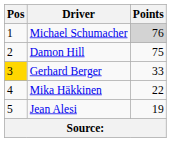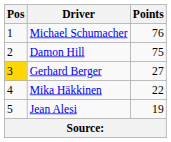 <table class="wikitable" style="font-size: 95%;">
 <tr>
 <th>Pos</th>
 <th>Driver</th>
 <th>Points</th>
 </tr>
 <tr>
 <td>1</td>
 <td> <a href='#'>Michael Schumacher</a></td>
-<td align="right" style="background: lightgrey;">76</td>
+<td align="right">76</td>
 </tr>
 <tr>
 <td>2</td>
 <td> <a href='#'>Damon Hill</a></td>
 <td align="right">75</td>
 </tr>
 <tr>
 <td style="background: gold;">3</td>
 <td> <a href='#'>Gerhard Berger</a></td>
-<td align="right">33</td>
+<td align="right">27</td>
 </tr>
 <tr>
 <td>4</td>
 <td> <a href='#'>Mika Häkkinen</a></td>
 <td align="right">22</td>
 </tr>
 <tr>
 <td>5</td>
 <td> <a href='#'>Jean Alesi</a></td>
 <td align="right">19</td>
 </tr>
 <tr>
 <th colspan=4>Source: </th>
 </tr>
 </table>
